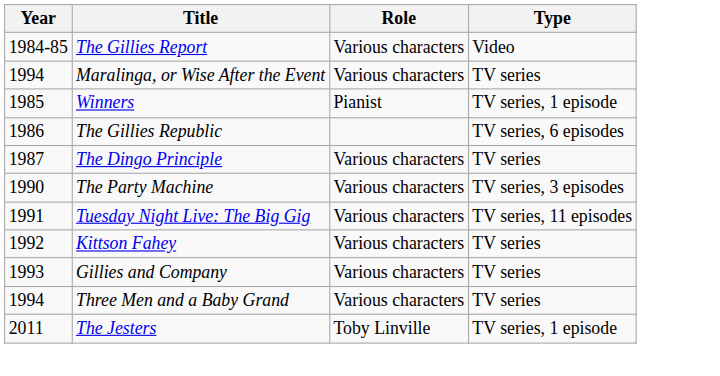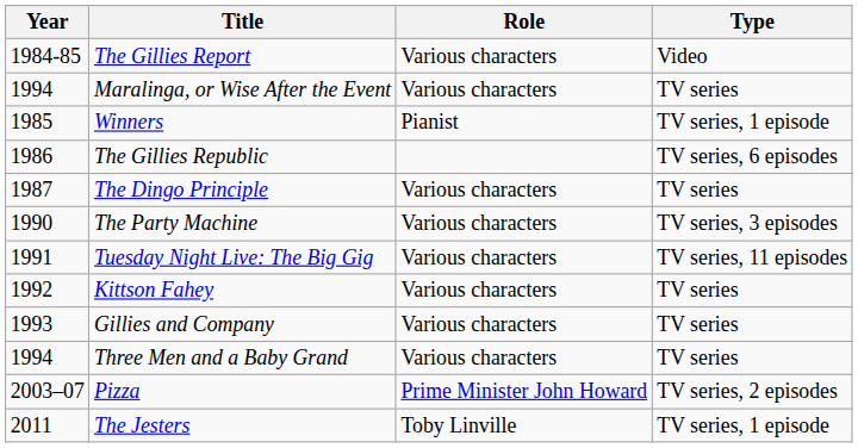 <table class="wikitable">
 <tr>
 <th>Year</th>
 <th>Title</th>
 <th>Role</th>
 <th>Type</th>
 </tr>
 <tr>
 <td>1984-85</td>
 <td><em><a href='#'>The Gillies Report</a></em></td>
 <td>Various characters</td>
 <td>Video</td>
 </tr>
 <tr>
 <td>1994</td>
 <td><em>Maralinga, or Wise After the Event</em></td>
 <td>Various characters</td>
 <td>TV series</td>
 </tr>
 <tr>
 <td>1985</td>
 <td><em><a href='#'>Winners</a></em></td>
 <td>Pianist</td>
 <td>TV series, 1 episode</td>
 </tr>
 <tr>
 <td>1986</td>
 <td><em>The Gillies Republic</em></td>
 <td></td>
 <td>TV series, 6 episodes</td>
 </tr>
 <tr>
 <td>1987</td>
 <td><em><a href='#'>The Dingo Principle</a></em></td>
 <td>Various characters</td>
 <td>TV series</td>
 </tr>
 <tr>
 <td>1990</td>
 <td><em>The Party Machine</em></td>
 <td>Various characters</td>
 <td>TV series, 3 episodes</td>
 </tr>
 <tr>
 <td>1991</td>
 <td><em><a href='#'>Tuesday Night Live: The Big Gig</a></em></td>
 <td>Various characters</td>
 <td>TV series, 11 episodes</td>
 </tr>
 <tr>
 <td>1992</td>
 <td><em><a href='#'>Kittson Fahey</a></em></td>
 <td>Various characters</td>
 <td>TV series</td>
 </tr>
 <tr>
 <td>1993</td>
 <td><em>Gillies and Company</em></td>
 <td>Various characters</td>
 <td>TV series</td>
 </tr>
 <tr>
 <td>1994</td>
 <td><em>Three Men and a Baby Grand</em></td>
 <td>Various characters</td>
 <td>TV series</td>
 </tr>
 <tr>
+<td>2003–07</td>
+<td><em><a href='#'>Pizza</a></em></td>
+<td><a href='#'>Prime Minister John Howard</a></td>
+<td>TV series, 2 episodes</td>
+</tr>
+<tr>
 <td>2011</td>
 <td><em><a href='#'>The Jesters</a></em></td>
 <td>Toby Linville</td>
 <td>TV series, 1 episode</td>
 </tr>
 </table>
